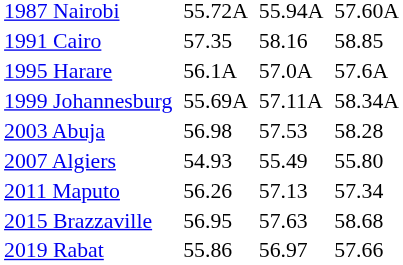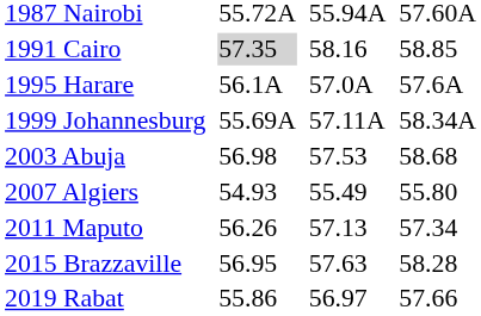 <table>
 <tr valign="top">
 <td><a href='#'>1987 Nairobi</a><br></td>
 <td></td>
 <td>55.72A</td>
 <td></td>
 <td>55.94A</td>
 <td></td>
 <td>57.60A</td>
 </tr>
 <tr valign="top">
 <td><a href='#'>1991 Cairo</a><br></td>
 <td></td>
-<td>57.35</td>
+<td style="background: lightgrey;">57.35</td>
 <td></td>
 <td>58.16</td>
 <td></td>
 <td>58.85</td>
 </tr>
 <tr valign="top">
 <td><a href='#'>1995 Harare</a><br></td>
 <td></td>
 <td>56.1A</td>
 <td></td>
 <td>57.0A</td>
 <td></td>
 <td>57.6A</td>
 </tr>
 <tr valign="top">
 <td><a href='#'>1999 Johannesburg</a><br></td>
 <td></td>
 <td>55.69A</td>
 <td></td>
 <td>57.11A</td>
 <td></td>
 <td>58.34A</td>
 </tr>
 <tr valign="top">
 <td><a href='#'>2003 Abuja</a><br></td>
 <td></td>
 <td>56.98</td>
 <td></td>
 <td>57.53</td>
 <td></td>
-<td>58.28</td>
+<td>58.68</td>
 </tr>
 <tr valign="top">
 <td><a href='#'>2007 Algiers</a><br></td>
 <td></td>
 <td>54.93</td>
 <td></td>
 <td>55.49</td>
 <td></td>
 <td>55.80</td>
 </tr>
 <tr valign="top">
 <td><a href='#'>2011 Maputo</a><br></td>
 <td></td>
 <td>56.26</td>
 <td></td>
 <td>57.13</td>
 <td></td>
 <td>57.34</td>
 </tr>
 <tr valign="top">
 <td><a href='#'>2015 Brazzaville</a><br></td>
 <td></td>
 <td>56.95</td>
 <td></td>
 <td>57.63</td>
 <td></td>
-<td>58.68</td>
+<td>58.28</td>
 </tr>
 <tr valign="top">
 <td><a href='#'>2019 Rabat</a><br></td>
 <td></td>
 <td>55.86</td>
 <td></td>
 <td>56.97</td>
 <td></td>
 <td>57.66</td>
 </tr>
 </table>
